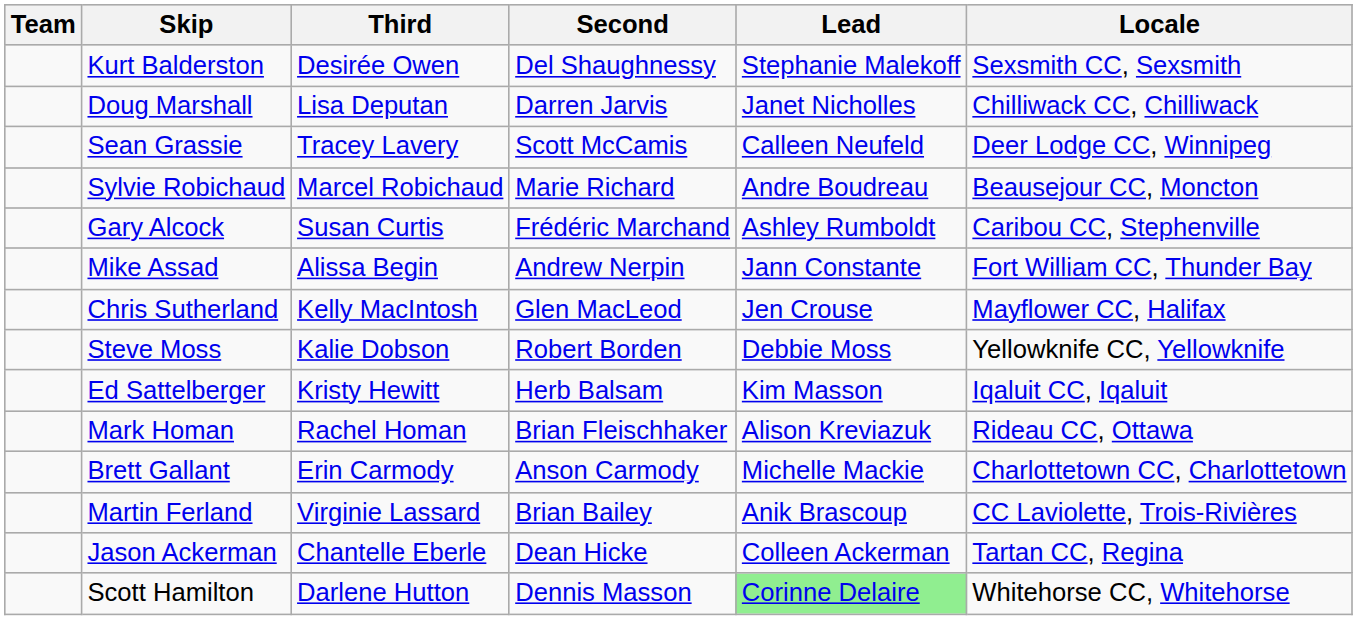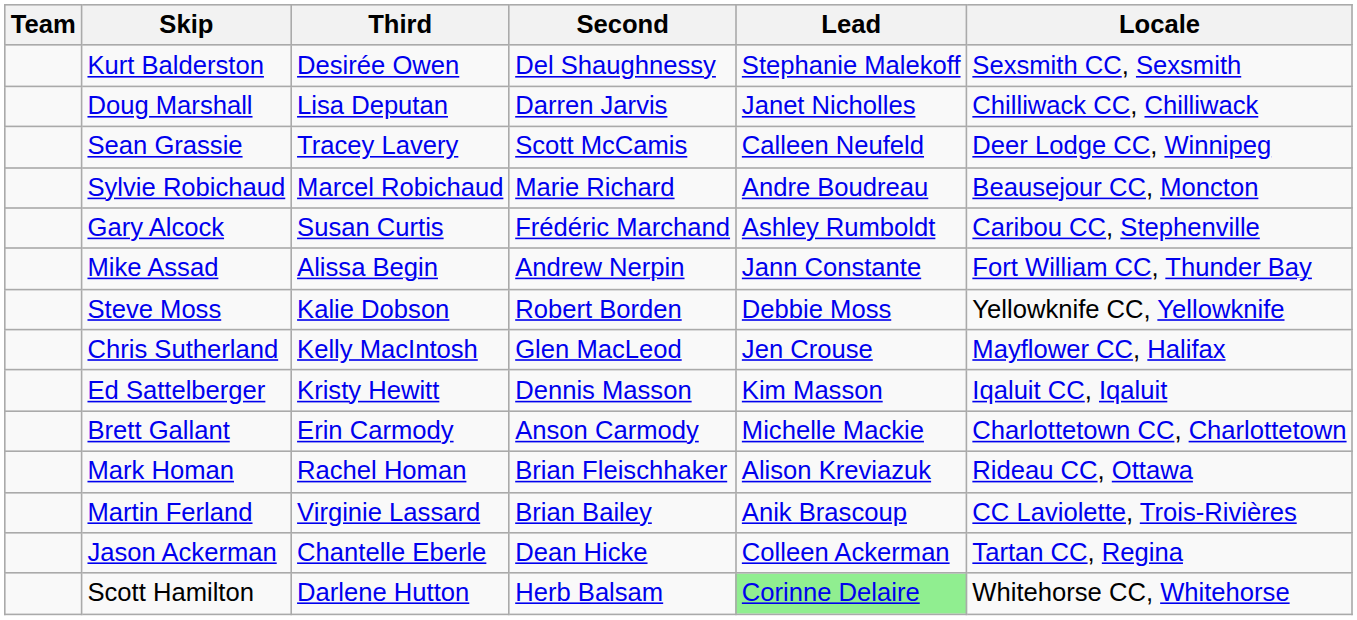 <table class="wikitable">
 <tr>
 <th>Team</th>
 <th>Skip</th>
 <th>Third</th>
 <th>Second</th>
 <th>Lead</th>
 <th>Locale</th>
 </tr>
 <tr>
 <td></td>
 <td><a href='#'>Kurt Balderston</a></td>
 <td><a href='#'>Desirée Owen</a></td>
 <td><a href='#'>Del Shaughnessy</a></td>
 <td><a href='#'>Stephanie Malekoff</a></td>
 <td><a href='#'>Sexsmith CC</a>, <a href='#'>Sexsmith</a></td>
 </tr>
 <tr>
 <td></td>
 <td><a href='#'>Doug Marshall</a></td>
 <td><a href='#'>Lisa Deputan</a></td>
 <td><a href='#'>Darren Jarvis</a></td>
 <td><a href='#'>Janet Nicholles</a></td>
 <td><a href='#'>Chilliwack CC</a>, <a href='#'>Chilliwack</a></td>
 </tr>
 <tr>
 <td></td>
 <td><a href='#'>Sean Grassie</a></td>
 <td><a href='#'>Tracey Lavery</a></td>
 <td><a href='#'>Scott McCamis</a></td>
 <td><a href='#'>Calleen Neufeld</a></td>
 <td><a href='#'>Deer Lodge CC</a>, <a href='#'>Winnipeg</a></td>
 </tr>
 <tr>
 <td></td>
 <td><a href='#'>Sylvie Robichaud</a></td>
 <td><a href='#'>Marcel Robichaud</a></td>
 <td><a href='#'>Marie Richard</a></td>
 <td><a href='#'>Andre Boudreau</a></td>
 <td><a href='#'>Beausejour CC</a>, <a href='#'>Moncton</a></td>
 </tr>
 <tr>
 <td></td>
 <td><a href='#'>Gary Alcock</a></td>
 <td><a href='#'>Susan Curtis</a></td>
 <td><a href='#'>Frédéric Marchand</a></td>
 <td><a href='#'>Ashley Rumboldt</a></td>
 <td><a href='#'>Caribou CC</a>, <a href='#'>Stephenville</a></td>
 </tr>
 <tr>
 <td></td>
 <td><a href='#'>Mike Assad</a></td>
 <td><a href='#'>Alissa Begin</a></td>
 <td><a href='#'>Andrew Nerpin</a></td>
 <td><a href='#'>Jann Constante</a></td>
 <td><a href='#'>Fort William CC</a>, <a href='#'>Thunder Bay</a></td>
 </tr>
 <tr>
 <td></td>
+<td><a href='#'>Steve Moss</a></td>
+<td><a href='#'>Kalie Dobson</a></td>
+<td><a href='#'>Robert Borden</a></td>
+<td><a href='#'>Debbie Moss</a></td>
+<td>Yellowknife CC, <a href='#'>Yellowknife</a></td>
+</tr>
+<tr>
+<td></td>
 <td><a href='#'>Chris Sutherland</a></td>
 <td><a href='#'>Kelly MacIntosh</a></td>
 <td><a href='#'>Glen MacLeod</a></td>
 <td><a href='#'>Jen Crouse</a></td>
 <td><a href='#'>Mayflower CC</a>, <a href='#'>Halifax</a></td>
 </tr>
 <tr>
 <td></td>
-<td><a href='#'>Steve Moss</a></td>
-<td><a href='#'>Kalie Dobson</a></td>
-<td><a href='#'>Robert Borden</a></td>
-<td><a href='#'>Debbie Moss</a></td>
-<td>Yellowknife CC, <a href='#'>Yellowknife</a></td>
+<td><a href='#'>Ed Sattelberger</a></td>
+<td><a href='#'>Kristy Hewitt</a></td>
+<td><a href='#'>Dennis Masson</a></td>
+<td><a href='#'>Kim Masson</a></td>
+<td><a href='#'>Iqaluit CC</a>, <a href='#'>Iqaluit</a></td>
 </tr>
 <tr>
 <td></td>
-<td><a href='#'>Ed Sattelberger</a></td>
-<td><a href='#'>Kristy Hewitt</a></td>
-<td><a href='#'>Herb Balsam</a></td>
-<td><a href='#'>Kim Masson</a></td>
-<td><a href='#'>Iqaluit CC</a>, <a href='#'>Iqaluit</a></td>
+<td><a href='#'>Brett Gallant</a></td>
+<td><a href='#'>Erin Carmody</a></td>
+<td><a href='#'>Anson Carmody</a></td>
+<td><a href='#'>Michelle Mackie</a></td>
+<td><a href='#'>Charlottetown CC</a>, <a href='#'>Charlottetown</a></td>
 </tr>
 <tr>
 <td></td>
 <td><a href='#'>Mark Homan</a></td>
 <td><a href='#'>Rachel Homan</a></td>
 <td><a href='#'>Brian Fleischhaker</a></td>
 <td><a href='#'>Alison Kreviazuk</a></td>
 <td><a href='#'>Rideau CC</a>, <a href='#'>Ottawa</a></td>
-</tr>
-<tr>
-<td></td>
-<td><a href='#'>Brett Gallant</a></td>
-<td><a href='#'>Erin Carmody</a></td>
-<td><a href='#'>Anson Carmody</a></td>
-<td><a href='#'>Michelle Mackie</a></td>
-<td><a href='#'>Charlottetown CC</a>, <a href='#'>Charlottetown</a></td>
 </tr>
 <tr>
 <td></td>
 <td><a href='#'>Martin Ferland</a></td>
 <td><a href='#'>Virginie Lassard</a></td>
 <td><a href='#'>Brian Bailey</a></td>
 <td><a href='#'>Anik Brascoup</a></td>
 <td><a href='#'>CC Laviolette</a>, <a href='#'>Trois-Rivières</a></td>
 </tr>
 <tr>
 <td></td>
 <td><a href='#'>Jason Ackerman</a></td>
 <td><a href='#'>Chantelle Eberle</a></td>
 <td><a href='#'>Dean Hicke</a></td>
 <td><a href='#'>Colleen Ackerman</a></td>
 <td><a href='#'>Tartan CC</a>, <a href='#'>Regina</a></td>
 </tr>
 <tr>
 <td></td>
 <td>Scott Hamilton</td>
 <td><a href='#'>Darlene Hutton</a></td>
-<td><a href='#'>Dennis Masson</a></td>
+<td><a href='#'>Herb Balsam</a></td>
 <td style="background: lightgreen;"><a href='#'>Corinne Delaire</a></td>
 <td>Whitehorse CC, <a href='#'>Whitehorse</a></td>
 </tr>
 </table>
